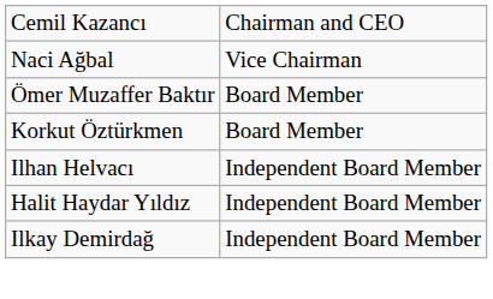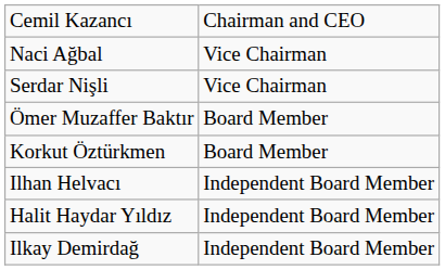 <table class="wikitable">
 <tr>
 <td>Cemil Kazancı</td>
 <td>Chairman and CEO</td>
 </tr>
 <tr>
 <td>Naci Ağbal</td>
+<td>Vice Chairman</td>
+</tr>
+<tr>
+<td>Serdar Nişli</td>
 <td>Vice Chairman</td>
 </tr>
 <tr>
 <td>Ömer Muzaffer  Baktır</td>
 <td>Board Member</td>
 </tr>
 <tr>
 <td>Korkut Öztürkmen</td>
 <td>Board Member</td>
 </tr>
 <tr>
 <td>Ilhan Helvacı</td>
 <td>Independent Board Member</td>
 </tr>
 <tr>
 <td>Halit Haydar Yıldız</td>
 <td>Independent Board Member</td>
 </tr>
 <tr>
 <td>Ilkay Demirdağ</td>
 <td>Independent Board Member</td>
 </tr>
 </table>
